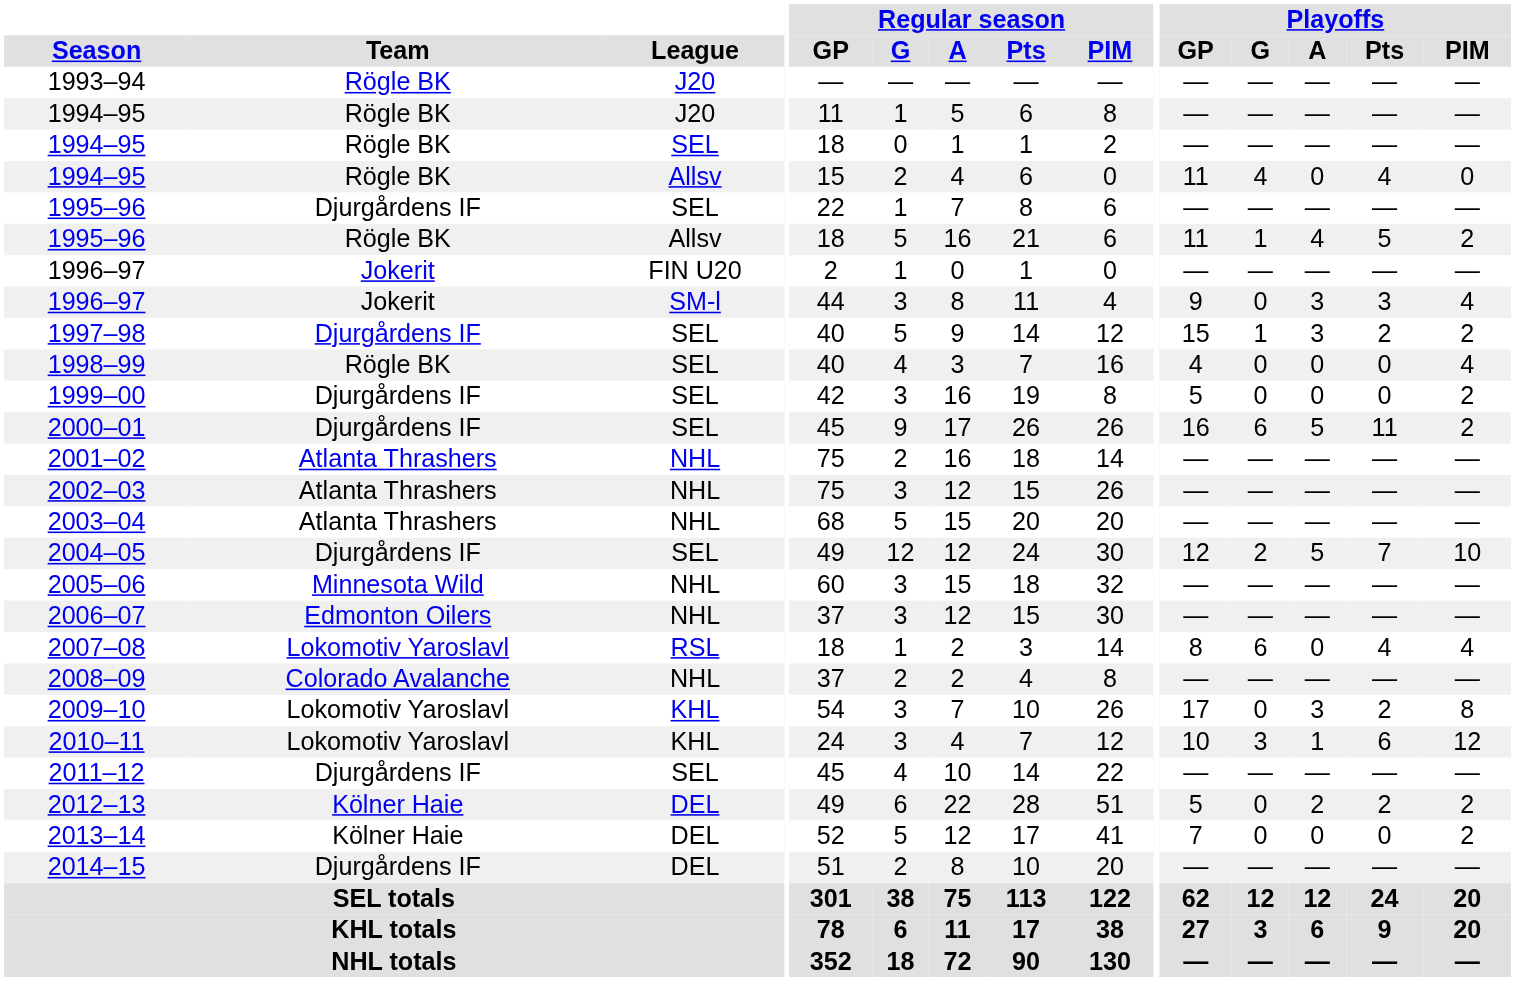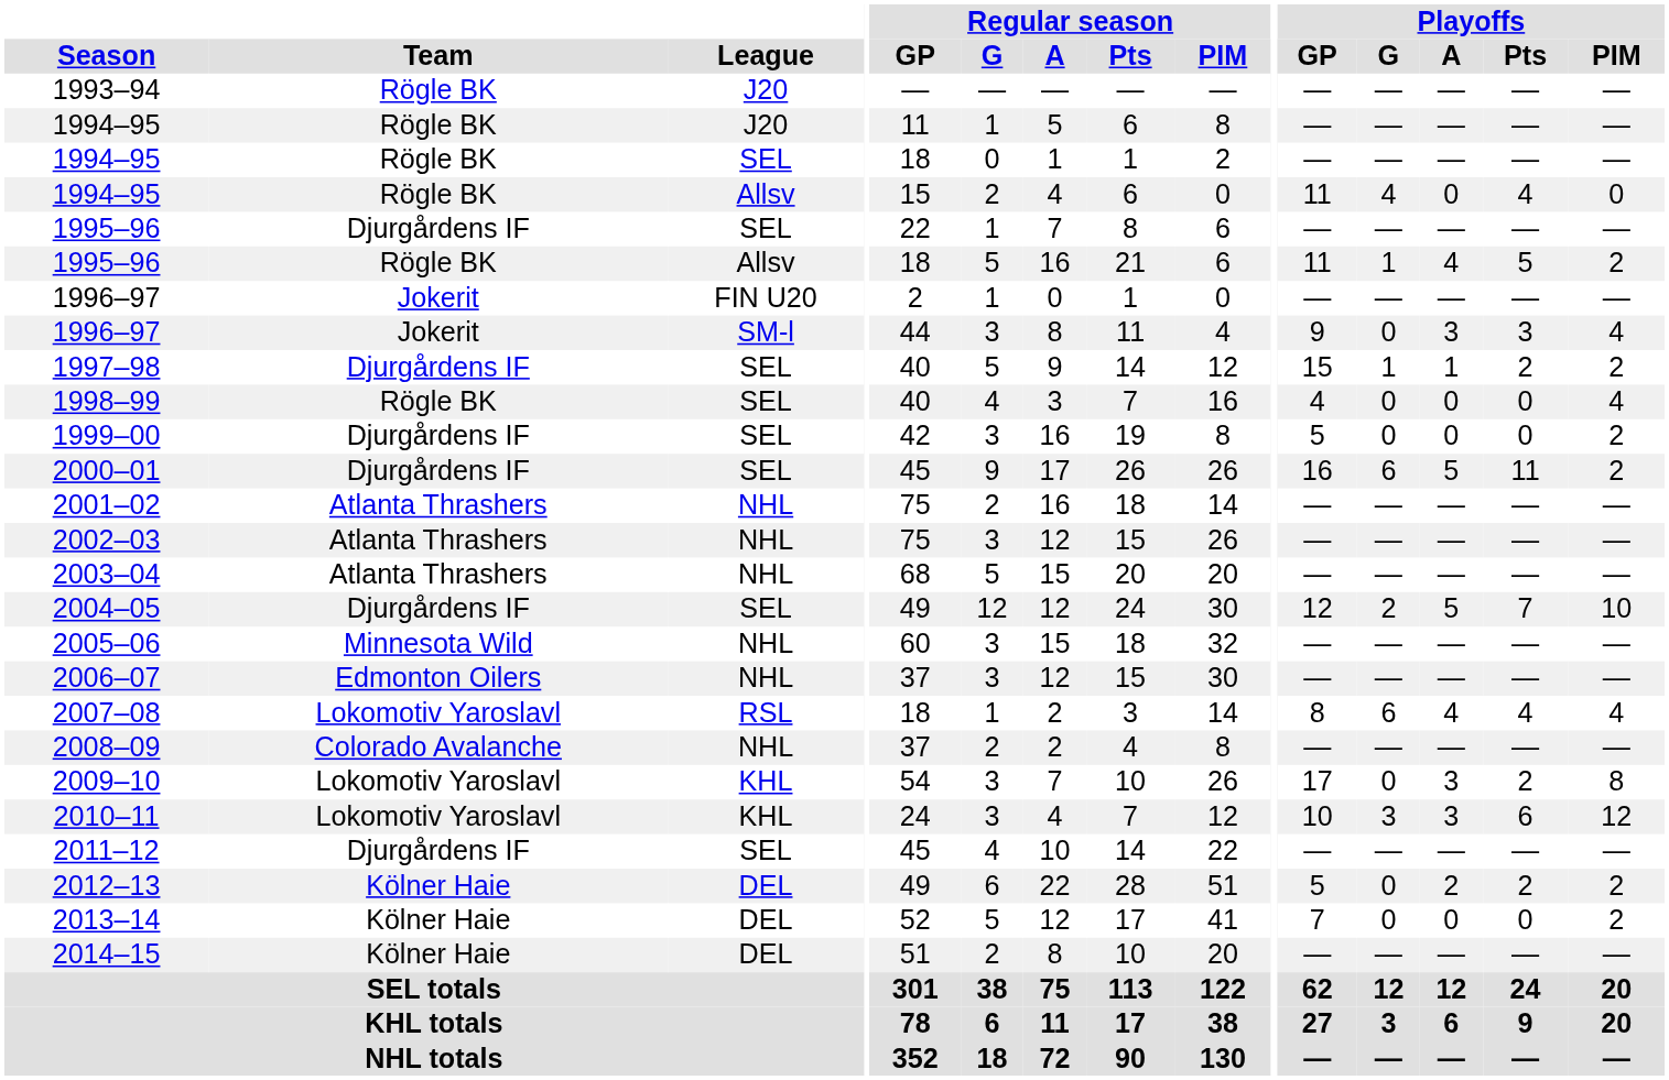 <table border="0" cellpadding="1" cellspacing="0" style="text-align:center; width:60em">
 <tr bgcolor="#e0e0e0">
 <th colspan="3" bgcolor="#ffffff"></th>
 <th rowspan="100" bgcolor="#ffffff"></th>
 <th colspan="5"><a href='#'>Regular season</a></th>
 <th rowspan="100" bgcolor="#ffffff"></th>
 <th colspan="5"><a href='#'>Playoffs</a></th>
 </tr>
 <tr bgcolor="#e0e0e0">
 <th><a href='#'>Season</a></th>
 <th>Team</th>
 <th>League</th>
 <th>GP</th>
 <th><a href='#'>G</a></th>
 <th><a href='#'>A</a></th>
 <th><a href='#'>Pts</a></th>
 <th><a href='#'>PIM</a></th>
 <th>GP</th>
 <th>G</th>
 <th>A</th>
 <th>Pts</th>
 <th>PIM</th>
 </tr>
 <tr>
 <td>1993–94</td>
 <td><a href='#'>Rögle BK</a></td>
 <td><a href='#'>J20</a></td>
 <td>—</td>
 <td>—</td>
 <td>—</td>
 <td>—</td>
 <td>—</td>
 <td>—</td>
 <td>—</td>
 <td>—</td>
 <td>—</td>
 <td>—</td>
 </tr>
 <tr bgcolor="#f0f0f0">
 <td>1994–95</td>
 <td>Rögle BK</td>
 <td>J20</td>
 <td>11</td>
 <td>1</td>
 <td>5</td>
 <td>6</td>
 <td>8</td>
 <td>—</td>
 <td>—</td>
 <td>—</td>
 <td>—</td>
 <td>—</td>
 </tr>
 <tr>
 <td><a href='#'>1994–95</a></td>
 <td>Rögle BK</td>
 <td><a href='#'>SEL</a></td>
 <td>18</td>
 <td>0</td>
 <td>1</td>
 <td>1</td>
 <td>2</td>
 <td>—</td>
 <td>—</td>
 <td>—</td>
 <td>—</td>
 <td>—</td>
 </tr>
 <tr bgcolor="#f0f0f0">
 <td><a href='#'>1994–95</a></td>
 <td>Rögle BK</td>
 <td><a href='#'>Allsv</a></td>
 <td>15</td>
 <td>2</td>
 <td>4</td>
 <td>6</td>
 <td>0</td>
 <td>11</td>
 <td>4</td>
 <td>0</td>
 <td>4</td>
 <td>0</td>
 </tr>
 <tr>
 <td><a href='#'>1995–96</a></td>
 <td>Djurgårdens IF</td>
 <td>SEL</td>
 <td>22</td>
 <td>1</td>
 <td>7</td>
 <td>8</td>
 <td>6</td>
 <td>—</td>
 <td>—</td>
 <td>—</td>
 <td>—</td>
 <td>—</td>
 </tr>
 <tr bgcolor="#f0f0f0">
 <td><a href='#'>1995–96</a></td>
 <td>Rögle BK</td>
 <td>Allsv</td>
 <td>18</td>
 <td>5</td>
 <td>16</td>
 <td>21</td>
 <td>6</td>
 <td>11</td>
 <td>1</td>
 <td>4</td>
 <td>5</td>
 <td>2</td>
 </tr>
 <tr>
 <td>1996–97</td>
 <td><a href='#'>Jokerit</a></td>
 <td>FIN U20</td>
 <td>2</td>
 <td>1</td>
 <td>0</td>
 <td>1</td>
 <td>0</td>
 <td>—</td>
 <td>—</td>
 <td>—</td>
 <td>—</td>
 <td>—</td>
 </tr>
 <tr bgcolor="#f0f0f0">
 <td><a href='#'>1996–97</a></td>
 <td>Jokerit</td>
 <td><a href='#'>SM-l</a></td>
 <td>44</td>
 <td>3</td>
 <td>8</td>
 <td>11</td>
 <td>4</td>
 <td>9</td>
 <td>0</td>
 <td>3</td>
 <td>3</td>
 <td>4</td>
 </tr>
 <tr>
 <td><a href='#'>1997–98</a></td>
 <td><a href='#'>Djurgårdens IF</a></td>
 <td>SEL</td>
 <td>40</td>
 <td>5</td>
 <td>9</td>
 <td>14</td>
 <td>12</td>
 <td>15</td>
 <td>1</td>
-<td>3</td>
+<td>1</td>
 <td>2</td>
 <td>2</td>
 </tr>
 <tr bgcolor="#f0f0f0">
 <td><a href='#'>1998–99</a></td>
 <td>Rögle BK</td>
 <td>SEL</td>
 <td>40</td>
 <td>4</td>
 <td>3</td>
 <td>7</td>
 <td>16</td>
 <td>4</td>
 <td>0</td>
 <td>0</td>
 <td>0</td>
 <td>4</td>
 </tr>
 <tr>
 <td><a href='#'>1999–00</a></td>
 <td>Djurgårdens IF</td>
 <td>SEL</td>
 <td>42</td>
 <td>3</td>
 <td>16</td>
 <td>19</td>
 <td>8</td>
 <td>5</td>
 <td>0</td>
 <td>0</td>
 <td>0</td>
 <td>2</td>
 </tr>
 <tr bgcolor="#f0f0f0">
 <td><a href='#'>2000–01</a></td>
 <td>Djurgårdens IF</td>
 <td>SEL</td>
 <td>45</td>
 <td>9</td>
 <td>17</td>
 <td>26</td>
 <td>26</td>
 <td>16</td>
 <td>6</td>
 <td>5</td>
 <td>11</td>
 <td>2</td>
 </tr>
 <tr>
 <td><a href='#'>2001–02</a></td>
 <td><a href='#'>Atlanta Thrashers</a></td>
 <td><a href='#'>NHL</a></td>
 <td>75</td>
 <td>2</td>
 <td>16</td>
 <td>18</td>
 <td>14</td>
 <td>—</td>
 <td>—</td>
 <td>—</td>
 <td>—</td>
 <td>—</td>
 </tr>
 <tr bgcolor="#f0f0f0">
 <td><a href='#'>2002–03</a></td>
 <td>Atlanta Thrashers</td>
 <td>NHL</td>
 <td>75</td>
 <td>3</td>
 <td>12</td>
 <td>15</td>
 <td>26</td>
 <td>—</td>
 <td>—</td>
 <td>—</td>
 <td>—</td>
 <td>—</td>
 </tr>
 <tr>
 <td><a href='#'>2003–04</a></td>
 <td>Atlanta Thrashers</td>
 <td>NHL</td>
 <td>68</td>
 <td>5</td>
 <td>15</td>
 <td>20</td>
 <td>20</td>
 <td>—</td>
 <td>—</td>
 <td>—</td>
 <td>—</td>
 <td>—</td>
 </tr>
 <tr bgcolor="#f0f0f0">
 <td><a href='#'>2004–05</a></td>
 <td>Djurgårdens IF</td>
 <td>SEL</td>
 <td>49</td>
 <td>12</td>
 <td>12</td>
 <td>24</td>
 <td>30</td>
 <td>12</td>
 <td>2</td>
 <td>5</td>
 <td>7</td>
 <td>10</td>
 </tr>
 <tr>
 <td><a href='#'>2005–06</a></td>
 <td><a href='#'>Minnesota Wild</a></td>
 <td>NHL</td>
 <td>60</td>
 <td>3</td>
 <td>15</td>
 <td>18</td>
 <td>32</td>
 <td>—</td>
 <td>—</td>
 <td>—</td>
 <td>—</td>
 <td>—</td>
 </tr>
 <tr bgcolor="#f0f0f0">
 <td><a href='#'>2006–07</a></td>
 <td><a href='#'>Edmonton Oilers</a></td>
 <td>NHL</td>
 <td>37</td>
 <td>3</td>
 <td>12</td>
 <td>15</td>
 <td>30</td>
 <td>—</td>
 <td>—</td>
 <td>—</td>
 <td>—</td>
 <td>—</td>
 </tr>
 <tr>
 <td><a href='#'>2007–08</a></td>
 <td><a href='#'>Lokomotiv Yaroslavl</a></td>
 <td><a href='#'>RSL</a></td>
 <td>18</td>
 <td>1</td>
 <td>2</td>
 <td>3</td>
 <td>14</td>
 <td>8</td>
 <td>6</td>
-<td>0</td>
+<td>4</td>
 <td>4</td>
 <td>4</td>
 </tr>
 <tr bgcolor="#f0f0f0">
 <td><a href='#'>2008–09</a></td>
 <td><a href='#'>Colorado Avalanche</a></td>
 <td>NHL</td>
 <td>37</td>
 <td>2</td>
 <td>2</td>
 <td>4</td>
 <td>8</td>
 <td>—</td>
 <td>—</td>
 <td>—</td>
 <td>—</td>
 <td>—</td>
 </tr>
 <tr>
 <td><a href='#'>2009–10</a></td>
 <td>Lokomotiv Yaroslavl</td>
 <td><a href='#'>KHL</a></td>
 <td>54</td>
 <td>3</td>
 <td>7</td>
 <td>10</td>
 <td>26</td>
 <td>17</td>
 <td>0</td>
 <td>3</td>
 <td>2</td>
 <td>8</td>
 </tr>
 <tr bgcolor="#f0f0f0">
 <td><a href='#'>2010–11</a></td>
 <td>Lokomotiv Yaroslavl</td>
 <td>KHL</td>
 <td>24</td>
 <td>3</td>
 <td>4</td>
 <td>7</td>
 <td>12</td>
 <td>10</td>
 <td>3</td>
-<td>1</td>
+<td>3</td>
 <td>6</td>
 <td>12</td>
 </tr>
 <tr>
 <td><a href='#'>2011–12</a></td>
 <td>Djurgårdens IF</td>
 <td>SEL</td>
 <td>45</td>
 <td>4</td>
 <td>10</td>
 <td>14</td>
 <td>22</td>
 <td>—</td>
 <td>—</td>
 <td>—</td>
 <td>—</td>
 <td>—</td>
 </tr>
 <tr bgcolor="#f0f0f0">
 <td><a href='#'>2012–13</a></td>
 <td><a href='#'>Kölner Haie</a></td>
 <td><a href='#'>DEL</a></td>
 <td>49</td>
 <td>6</td>
 <td>22</td>
 <td>28</td>
 <td>51</td>
 <td>5</td>
 <td>0</td>
 <td>2</td>
 <td>2</td>
 <td>2</td>
 </tr>
 <tr>
 <td><a href='#'>2013–14</a></td>
 <td>Kölner Haie</td>
 <td>DEL</td>
 <td>52</td>
 <td>5</td>
 <td>12</td>
 <td>17</td>
 <td>41</td>
 <td>7</td>
 <td>0</td>
 <td>0</td>
 <td>0</td>
 <td>2</td>
 </tr>
 <tr bgcolor="#f0f0f0">
 <td><a href='#'>2014–15</a></td>
-<td>Djurgårdens IF</td>
+<td>Kölner Haie</td>
 <td>DEL</td>
 <td>51</td>
 <td>2</td>
 <td>8</td>
 <td>10</td>
 <td>20</td>
 <td>—</td>
 <td>—</td>
 <td>—</td>
 <td>—</td>
 <td>—</td>
 </tr>
 <tr bgcolor="#e0e0e0">
 <th colspan="3">SEL totals</th>
 <th>301</th>
 <th>38</th>
 <th>75</th>
 <th>113</th>
 <th>122</th>
 <th>62</th>
 <th>12</th>
 <th>12</th>
 <th>24</th>
 <th>20</th>
 </tr>
 <tr bgcolor="#e0e0e0">
 <th colspan="3">KHL totals</th>
 <th>78</th>
 <th>6</th>
 <th>11</th>
 <th>17</th>
 <th>38</th>
 <th>27</th>
 <th>3</th>
 <th>6</th>
 <th>9</th>
 <th>20</th>
 </tr>
 <tr bgcolor="#e0e0e0">
 <th colspan="3">NHL totals</th>
 <th>352</th>
 <th>18</th>
 <th>72</th>
 <th>90</th>
 <th>130</th>
 <th>—</th>
 <th>—</th>
 <th>—</th>
 <th>—</th>
 <th>—</th>
 </tr>
 </table>
